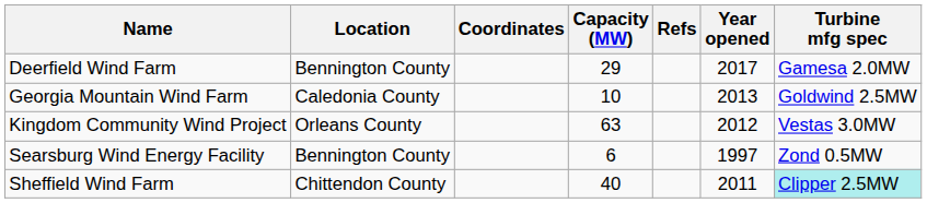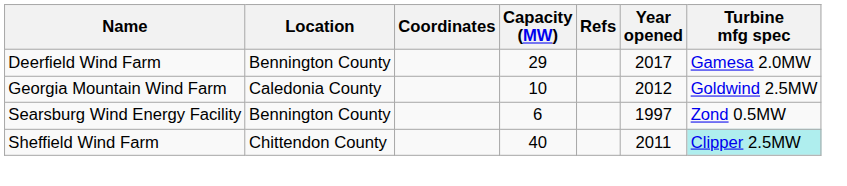 <table class="wikitable sortable">
 <tr>
 <th>Name</th>
 <th>Location</th>
 <th>Coordinates</th>
 <th>Capacity<br>(<a href='#'>MW</a>)</th>
 <th>Refs</th>
 <th>Year<br>opened</th>
 <th>Turbine<br>mfg spec</th>
 </tr>
 <tr>
 <td>Deerfield Wind Farm</td>
 <td>Bennington County</td>
 <td></td>
 <td align="center">29</td>
 <td></td>
 <td align="center">2017</td>
 <td><a href='#'>Gamesa</a> 2.0MW</td>
 </tr>
 <tr>
 <td>Georgia Mountain Wind Farm</td>
 <td>Caledonia County</td>
 <td></td>
 <td align="center">10</td>
 <td></td>
-<td align="center">2013</td>
+<td align="center">2012</td>
 <td><a href='#'>Goldwind</a> 2.5MW</td>
-</tr>
-<tr>
-<td>Kingdom Community Wind Project</td>
-<td>Orleans County</td>
-<td></td>
-<td align="center">63</td>
-<td></td>
-<td align="center">2012</td>
-<td><a href='#'>Vestas</a> 3.0MW</td>
 </tr>
 <tr>
 <td>Searsburg Wind Energy Facility</td>
 <td>Bennington County</td>
 <td></td>
 <td align="center">6</td>
 <td></td>
 <td align="center">1997</td>
 <td><a href='#'>Zond</a> 0.5MW</td>
 </tr>
 <tr>
 <td>Sheffield Wind Farm</td>
 <td>Chittendon County</td>
 <td></td>
 <td align="center">40</td>
 <td></td>
 <td align="center">2011</td>
 <td style="background: paleturquoise;"><a href='#'>Clipper</a> 2.5MW</td>
 </tr>
 </table>
